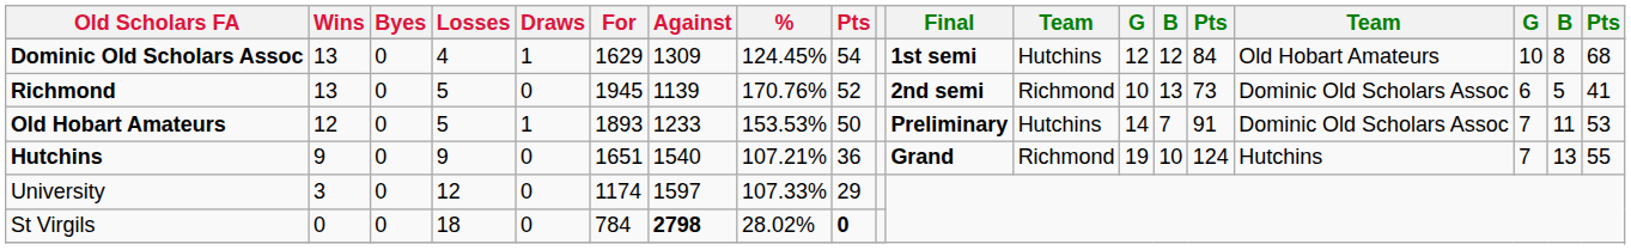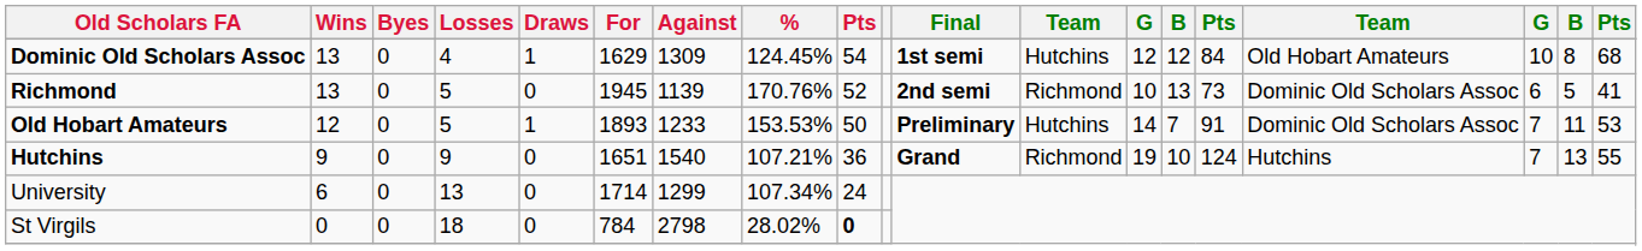 <table style="font-size: 85%; text-align: left;" class="wikitable">
 <tr>
 <th style="color:crimson">Old Scholars FA</th>
 <th style="color:crimson">Wins</th>
 <th style="color:crimson">Byes</th>
 <th style="color:crimson">Losses</th>
 <th style="color:crimson">Draws</th>
 <th style="color:crimson">For</th>
 <th style="color:crimson">Against</th>
 <th style="color:crimson">%</th>
 <th style="color:crimson">Pts</th>
 <th></th>
 <th style="color:green">Final</th>
 <th style="color:green">Team</th>
 <th style="color:green">G</th>
 <th style="color:green">B</th>
 <th style="color:green">Pts</th>
 <th style="color:green">Team</th>
 <th style="color:green">G</th>
 <th style="color:green">B</th>
 <th style="color:green">Pts</th>
 </tr>
 <tr>
 </tr>
 <tr>
 </tr>
 <tr>
 <td><strong>	Dominic Old Scholars Assoc	</strong></td>
 <td>13</td>
 <td>0</td>
 <td>4</td>
 <td>1</td>
 <td>1629</td>
 <td>1309</td>
 <td>124.45%</td>
 <td>54</td>
 <td></td>
 <td><strong>1st semi</strong></td>
 <td>Hutchins</td>
 <td>12</td>
 <td>12</td>
 <td>84</td>
 <td>Old Hobart Amateurs</td>
 <td>10</td>
 <td>8</td>
 <td>68</td>
 </tr>
 <tr>
 <td><strong>	Richmond	</strong></td>
 <td>13</td>
 <td>0</td>
 <td>5</td>
 <td>0</td>
 <td>1945</td>
 <td>1139</td>
 <td>170.76%</td>
 <td>52</td>
 <td></td>
 <td><strong>2nd semi</strong></td>
 <td>Richmond</td>
 <td>10</td>
 <td>13</td>
 <td>73</td>
 <td>Dominic Old Scholars Assoc</td>
 <td>6</td>
 <td>5</td>
 <td>41</td>
 </tr>
 <tr>
 <td><strong>	Old Hobart Amateurs	</strong></td>
 <td>12</td>
 <td>0</td>
 <td>5</td>
 <td>1</td>
 <td>1893</td>
 <td>1233</td>
 <td>153.53%</td>
 <td>50</td>
 <td></td>
 <td><strong>Preliminary</strong></td>
 <td>Hutchins</td>
 <td>14</td>
 <td>7</td>
 <td>91</td>
 <td>Dominic Old Scholars Assoc</td>
 <td>7</td>
 <td>11</td>
 <td>53</td>
 </tr>
 <tr>
 <td><strong>	Hutchins	</strong></td>
 <td>9</td>
 <td>0</td>
 <td>9</td>
 <td>0</td>
 <td>1651</td>
 <td>1540</td>
 <td>107.21%</td>
 <td>36</td>
 <td></td>
 <td><strong>Grand</strong></td>
 <td>Richmond</td>
 <td>19</td>
 <td>10</td>
 <td>124</td>
 <td>Hutchins</td>
 <td>7</td>
 <td>13</td>
 <td>55</td>
 </tr>
 <tr>
 <td>University</td>
-<td>3</td>
+<td>6</td>
 <td>0</td>
-<td>12</td>
+<td>13</td>
 <td>0</td>
-<td>1174</td>
-<td>1597</td>
-<td>107.33%</td>
-<td>29</td>
+<td>1714</td>
+<td>1299</td>
+<td>107.34%</td>
+<td>24</td>
 <td></td>
 </tr>
 <tr>
 <td>St Virgils</td>
 <td>0</td>
 <td>0</td>
 <td>18</td>
 <td>0</td>
 <td>784</td>
-<td><strong>2798</strong></td>
+<td>2798</td>
 <td>28.02%</td>
 <td><strong>0</strong></td>
 <td></td>
 </tr>
 <tr>
 </tr>
 </table>
